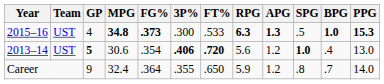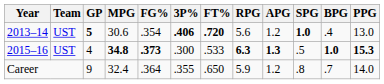 <table class="wikitable sortable">
 <tr>
 <th>Year</th>
 <th>Team</th>
 <th>GP</th>
 <th>MPG</th>
 <th>FG%</th>
 <th>3P%</th>
 <th>FT%</th>
 <th>RPG</th>
 <th>APG</th>
 <th>SPG</th>
 <th>BPG</th>
 <th>PPG</th>
 </tr>
 <tr>
+<td><a href='#'>2013–14</a></td>
+<td><a href='#'>UST</a></td>
+<td><strong>5</strong></td>
+<td>30.6</td>
+<td>.354</td>
+<td><strong>.406</strong></td>
+<td><strong>.720</strong></td>
+<td>5.6</td>
+<td>1.2</td>
+<td><strong>1.0</strong></td>
+<td>.4</td>
+<td>13.0</td>
+</tr>
+<tr>
 <td><a href='#'>2015–16</a></td>
 <td><a href='#'>UST</a></td>
 <td>4</td>
 <td><strong>34.8</strong></td>
 <td><strong>.373</strong></td>
 <td>.300</td>
 <td>.533</td>
 <td><strong>6.3</strong></td>
 <td><strong>1.3</strong></td>
 <td>.5</td>
 <td><strong>1.0</strong></td>
 <td><strong>15.3</strong></td>
-</tr>
-<tr>
-<td><a href='#'>2013–14</a></td>
-<td><a href='#'>UST</a></td>
-<td><strong>5</strong></td>
-<td>30.6</td>
-<td>.354</td>
-<td><strong>.406</strong></td>
-<td><strong>.720</strong></td>
-<td>5.6</td>
-<td>1.2</td>
-<td><strong>1.0</strong></td>
-<td>.4</td>
-<td>13.0</td>
 </tr>
 <tr>
 <td colspan="2">Career</td>
 <td>9</td>
 <td>32.4</td>
 <td>.364</td>
 <td>.355</td>
 <td>.650</td>
 <td>5.9</td>
 <td>1.2</td>
 <td>.8</td>
 <td>.7</td>
 <td>14.0</td>
 </tr>
 </table>
